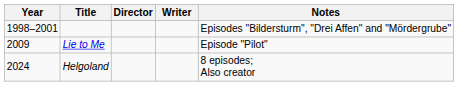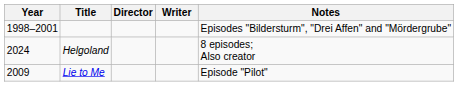 <table class="wikitable">
 <tr>
 <th>Year</th>
 <th>Title</th>
 <th width="60">Director</th>
 <th width="60">Writer</th>
 <th>Notes</th>
 </tr>
 <tr>
 <td>1998–2001</td>
 <td></td>
 <td></td>
 <td></td>
 <td>Episodes "Bildersturm", "Drei Affen" and "Mördergrube"</td>
 </tr>
 <tr>
+<td>2024</td>
+<td><em>Helgoland</em></td>
+<td></td>
+<td></td>
+<td>8 episodes;<br>Also creator</td>
+</tr>
+<tr>
 <td>2009</td>
 <td><em><a href='#'>Lie to Me</a></em></td>
 <td></td>
 <td></td>
 <td>Episode "Pilot"</td>
 </tr>
-<tr>
-<td>2024</td>
-<td><em>Helgoland</em></td>
-<td></td>
-<td></td>
-<td>8 episodes;<br>Also creator</td>
-</tr>
 </table>
